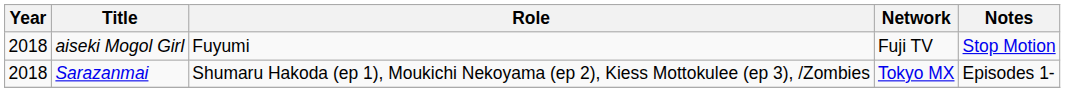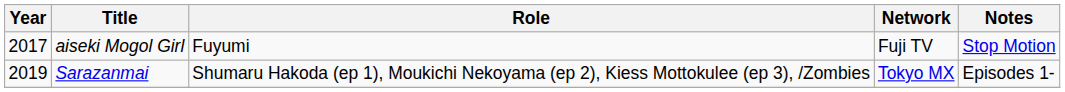 <table class="wikitable">
 <tr>
 <th>Year</th>
 <th>Title</th>
 <th>Role</th>
 <th>Network</th>
 <th>Notes</th>
 </tr>
 <tr>
-<td>2018</td>
+<td>2017</td>
 <td><em>aiseki Mogol Girl</em></td>
 <td>Fuyumi</td>
 <td>Fuji TV</td>
 <td><a href='#'>Stop Motion</a></td>
 </tr>
 <tr>
-<td>2018</td>
+<td>2019</td>
 <td><em><a href='#'>Sarazanmai</a></em></td>
 <td>Shumaru Hakoda (ep 1), Moukichi Nekoyama (ep 2), Kiess Mottokulee (ep 3), /Zombies</td>
 <td><a href='#'>Tokyo MX</a></td>
 <td>Episodes 1-</td>
 </tr>
 <tr>
 </tr>
 </table>
